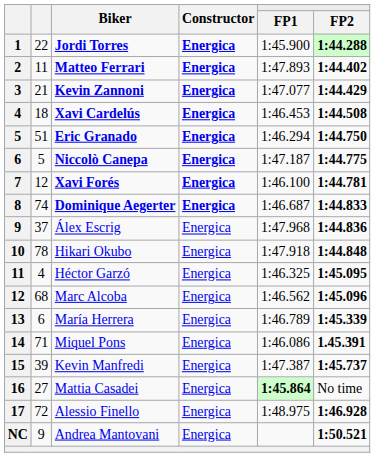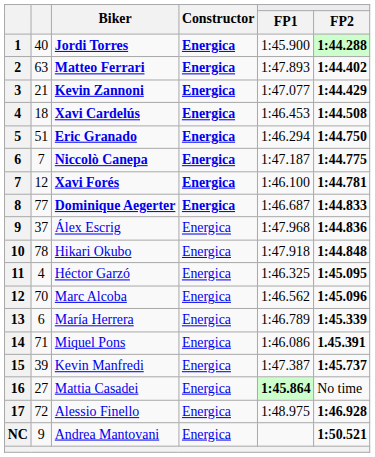 <table class="wikitable sortable" style="font-size: 85%;">
 <tr>
 <th rowspan="2"></th>
 <th rowspan="2"></th>
 <th rowspan="2">Biker</th>
 <th rowspan="2">Constructor</th>
 <th colspan="2" style="background:#eaecf0; text-align:center;"></th>
 </tr>
 <tr>
 <th scope="col">FP1</th>
 <th scope="col">FP2</th>
 </tr>
 <tr>
 <th scope="row">1</th>
-<td align="center">22</td>
+<td align="center">40</td>
 <td><strong> <a href='#'>Jordi Torres</a></strong></td>
 <td><a href='#'><strong>Energica</strong></a></td>
 <td>1:45.900</td>
 <td style="background:#ccffcc;"><strong>1:44.288</strong></td>
 </tr>
 <tr>
 <th scope="row">2</th>
-<td align="center">11</td>
+<td align="center">63</td>
 <td><strong> <a href='#'>Matteo Ferrari</a></strong></td>
 <td><strong><a href='#'>Energica</a></strong></td>
 <td>1:47.893</td>
 <td><strong>1:44.402</strong></td>
 </tr>
 <tr>
 <th scope="row">3</th>
 <td align="center">21</td>
 <td><strong> <a href='#'>Kevin Zannoni</a></strong></td>
 <td><strong><a href='#'>Energica</a></strong></td>
 <td>1:47.077</td>
 <td><strong>1:44.429</strong></td>
 </tr>
 <tr>
 <th scope="row">4</th>
 <td align="center">18</td>
 <td><strong> <a href='#'>Xavi Cardelús</a></strong></td>
 <td><strong><a href='#'>Energica</a></strong></td>
 <td>1:46.453</td>
 <td><strong>1:44.508</strong></td>
 </tr>
 <tr>
 <th scope="row">5</th>
 <td align="center">51</td>
 <td><strong> <a href='#'>Eric Granado</a></strong></td>
 <td><strong><a href='#'>Energica</a></strong></td>
 <td>1:46.294</td>
 <td><strong>1:44.750</strong></td>
 </tr>
 <tr>
 <th scope="row">6</th>
-<td align="center">5</td>
+<td align="center">7</td>
 <td><strong> <a href='#'>Niccolò Canepa</a></strong></td>
 <td><a href='#'><strong>Energica</strong></a></td>
 <td>1:47.187</td>
 <td><strong>1:44.775</strong></td>
 </tr>
 <tr>
 <th scope="row">7</th>
 <td align="center">12</td>
 <td><strong> <a href='#'>Xavi Forés</a></strong></td>
 <td><strong><a href='#'>Energica</a></strong></td>
 <td>1:46.100</td>
 <td><strong>1:44.781</strong></td>
 </tr>
 <tr>
 <th scope="row">8</th>
-<td align="center">74</td>
+<td align="center">77</td>
 <td><strong> <a href='#'>Dominique Aegerter</a></strong></td>
 <td><strong><a href='#'>Energica</a></strong></td>
 <td>1:46.687</td>
 <td><strong>1:44.833</strong></td>
 </tr>
 <tr>
 <th scope="row">9</th>
 <td align="center">37</td>
 <td><strong></strong> <a href='#'>Álex Escrig</a></td>
 <td><a href='#'>Energica</a></td>
 <td>1:47.968</td>
 <td><strong>1:44.836</strong></td>
 </tr>
 <tr>
 <th scope="row">10</th>
 <td align="center">78</td>
 <td><strong></strong> <a href='#'>Hikari Okubo</a></td>
 <td><a href='#'>Energica</a></td>
 <td>1:47.918</td>
 <td><strong>1:44.848</strong></td>
 </tr>
 <tr>
 <th scope="row">11</th>
 <td align="center">4</td>
 <td> <a href='#'>Héctor Garzó</a></td>
 <td><a href='#'>Energica</a></td>
 <td>1:46.325</td>
 <td><strong>1:45.095</strong></td>
 </tr>
 <tr>
 <th scope="row">12</th>
-<td align="center">68</td>
+<td align="center">70</td>
 <td> <a href='#'>Marc Alcoba</a></td>
 <td><a href='#'>Energica</a></td>
 <td>1:46.562</td>
 <td><strong>1:45.096</strong></td>
 </tr>
 <tr>
 <th scope="row">13</th>
 <td align="center">6</td>
 <td> <a href='#'>María Herrera</a></td>
 <td><a href='#'>Energica</a></td>
 <td>1:46.789</td>
 <td><strong>1:45.339</strong></td>
 </tr>
 <tr>
 <th scope="row">14</th>
 <td align="center">71</td>
 <td> <a href='#'>Miquel Pons</a></td>
 <td><a href='#'>Energica</a></td>
 <td>1:46.086</td>
 <td><strong>1.45.391</strong></td>
 </tr>
 <tr>
 <th scope="row">15</th>
 <td align="center">39</td>
 <td> <a href='#'>Kevin Manfredi</a></td>
 <td><a href='#'>Energica</a></td>
 <td>1:47.387</td>
 <td><strong>1:45.737</strong></td>
 </tr>
 <tr>
 <th scope="row">16</th>
 <td align="center">27</td>
 <td> <a href='#'>Mattia Casadei</a></td>
 <td><a href='#'>Energica</a></td>
 <td style="background:#ccffcc;"><strong>1:45.864</strong></td>
 <td>No time</td>
 </tr>
 <tr>
 <th scope="row">17</th>
 <td align="center">72</td>
 <td> <a href='#'>Alessio Finello</a></td>
 <td><a href='#'>Energica</a></td>
 <td>1:48.975</td>
 <td><strong>1:46.928</strong></td>
 </tr>
 <tr>
 <th scope="row">NC</th>
 <td align="center">9</td>
 <td> <a href='#'>Andrea Mantovani</a></td>
 <td><a href='#'>Energica</a></td>
 <td></td>
 <td><strong>1:50.521</strong></td>
 </tr>
 <tr>
 <th colspan="6"></th>
 </tr>
 </table>
